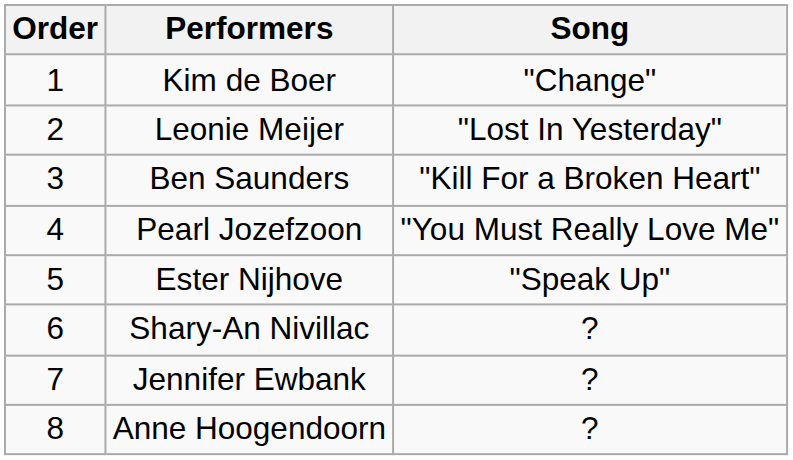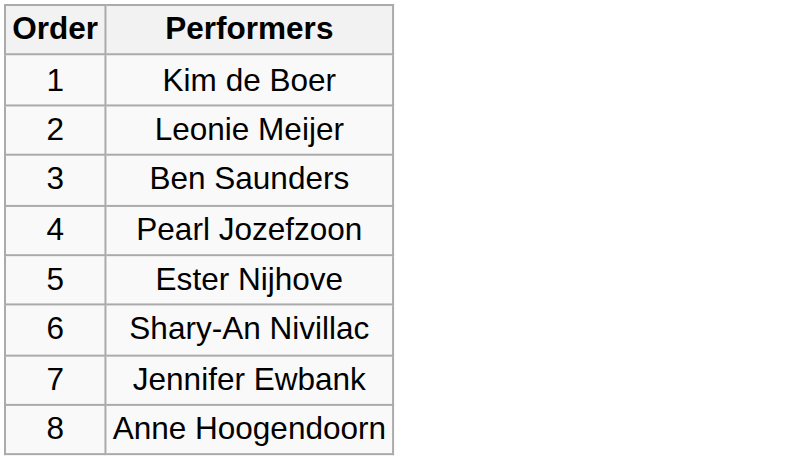 <table class="wikitable" style="text-align: center; width: auto;">
 <tr>
 <th>Order</th>
 <th>Performers</th>
-<th>Song</th>
 </tr>
 <tr>
 <td>1</td>
 <td>Kim de Boer</td>
-<td>"Change"</td>
 </tr>
 <tr>
 <td>2</td>
 <td>Leonie Meijer</td>
-<td>"Lost In Yesterday"</td>
 </tr>
 <tr>
 <td>3</td>
 <td>Ben Saunders</td>
-<td>"Kill For a Broken Heart"</td>
 </tr>
 <tr>
 <td>4</td>
 <td>Pearl Jozefzoon</td>
-<td>"You Must Really Love Me"</td>
 </tr>
 <tr>
 <td>5</td>
 <td>Ester Nijhove</td>
-<td>"Speak Up"</td>
 </tr>
 <tr>
 <td>6</td>
 <td>Shary-An Nivillac</td>
-<td>?</td>
 </tr>
 <tr>
 <td>7</td>
 <td>Jennifer Ewbank</td>
-<td>?</td>
 </tr>
 <tr>
 <td>8</td>
 <td>Anne Hoogendoorn</td>
-<td>?</td>
 </tr>
 </table>
